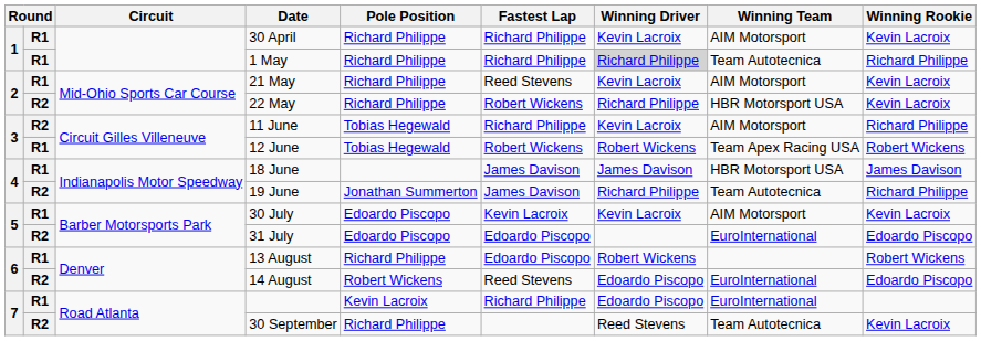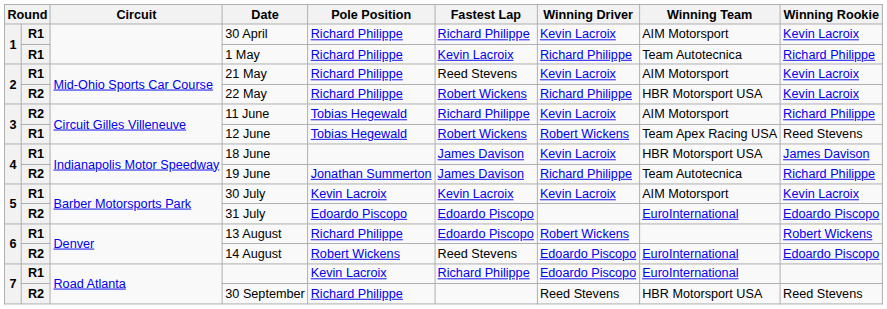 <table class="wikitable" style="font-size: 85%">
 <tr>
 <th colspan=2>Round</th>
 <th>Circuit</th>
 <th>Date</th>
 <th>Pole Position</th>
 <th>Fastest Lap</th>
 <th>Winning Driver</th>
 <th>Winning Team</th>
 <th>Winning Rookie</th>
 </tr>
 <tr>
 <th rowspan=2>1</th>
 <th>R1</th>
 <td rowspan=2></td>
 <td>30 April</td>
 <td> <a href='#'>Richard Philippe</a></td>
 <td> <a href='#'>Richard Philippe</a></td>
 <td> <a href='#'>Kevin Lacroix</a></td>
 <td> AIM Motorsport</td>
 <td> <a href='#'>Kevin Lacroix</a></td>
 </tr>
 <tr>
 <th>R1</th>
 <td>1 May</td>
 <td> <a href='#'>Richard Philippe</a></td>
+<td> <a href='#'>Kevin Lacroix</a></td>
 <td> <a href='#'>Richard Philippe</a></td>
-<td style="background: lightgrey;"> <a href='#'>Richard Philippe</a></td>
 <td> Team Autotecnica</td>
 <td> <a href='#'>Richard Philippe</a></td>
 </tr>
 <tr>
 <th rowspan=2>2</th>
 <th>R1</th>
 <td rowspan=2> <a href='#'>Mid-Ohio Sports Car Course</a></td>
 <td>21 May</td>
 <td> <a href='#'>Richard Philippe</a></td>
 <td> Reed Stevens</td>
 <td> <a href='#'>Kevin Lacroix</a></td>
 <td> AIM Motorsport</td>
 <td> <a href='#'>Kevin Lacroix</a></td>
 </tr>
 <tr>
 <th>R2</th>
 <td>22 May</td>
 <td> <a href='#'>Richard Philippe</a></td>
 <td> <a href='#'>Robert Wickens</a></td>
 <td> <a href='#'>Richard Philippe</a></td>
 <td> HBR Motorsport USA</td>
 <td> <a href='#'>Kevin Lacroix</a></td>
 </tr>
 <tr>
 <th rowspan=2>3</th>
 <th>R2</th>
 <td rowspan=2> <a href='#'>Circuit Gilles Villeneuve</a></td>
 <td>11 June</td>
 <td> <a href='#'>Tobias Hegewald</a></td>
 <td> <a href='#'>Richard Philippe</a></td>
 <td> <a href='#'>Kevin Lacroix</a></td>
 <td> AIM Motorsport</td>
 <td> <a href='#'>Richard Philippe</a></td>
 </tr>
 <tr>
 <th>R1</th>
 <td>12 June</td>
 <td> <a href='#'>Tobias Hegewald</a></td>
 <td> <a href='#'>Robert Wickens</a></td>
 <td> <a href='#'>Robert Wickens</a></td>
 <td> Team Apex Racing USA</td>
-<td> <a href='#'>Robert Wickens</a></td>
+<td> Reed Stevens</td>
 </tr>
 <tr>
 <th rowspan=2>4</th>
 <th>R1</th>
 <td rowspan=2> <a href='#'>Indianapolis Motor Speedway</a></td>
 <td>18 June</td>
 <td></td>
 <td> <a href='#'>James Davison</a></td>
-<td> <a href='#'>James Davison</a></td>
+<td> <a href='#'>Kevin Lacroix</a></td>
 <td> HBR Motorsport USA</td>
 <td> <a href='#'>James Davison</a></td>
 </tr>
 <tr>
 <th>R2</th>
 <td>19 June</td>
 <td> <a href='#'>Jonathan Summerton</a></td>
 <td> <a href='#'>James Davison</a></td>
 <td> <a href='#'>Richard Philippe</a></td>
 <td> Team Autotecnica</td>
 <td> <a href='#'>Richard Philippe</a></td>
 </tr>
 <tr>
 <th rowspan=2>5</th>
 <th>R1</th>
 <td rowspan=2> <a href='#'>Barber Motorsports Park</a></td>
 <td>30 July</td>
-<td> <a href='#'>Edoardo Piscopo</a></td>
+<td> <a href='#'>Kevin Lacroix</a></td>
 <td> <a href='#'>Kevin Lacroix</a></td>
 <td> <a href='#'>Kevin Lacroix</a></td>
 <td> AIM Motorsport</td>
 <td> <a href='#'>Kevin Lacroix</a></td>
 </tr>
 <tr>
 <th>R2</th>
 <td>31 July</td>
 <td> <a href='#'>Edoardo Piscopo</a></td>
 <td> <a href='#'>Edoardo Piscopo</a></td>
 <td></td>
 <td> <a href='#'>EuroInternational</a></td>
 <td> <a href='#'>Edoardo Piscopo</a></td>
 </tr>
 <tr>
 <th rowspan=2>6</th>
 <th>R1</th>
 <td rowspan=2> <a href='#'>Denver</a></td>
 <td>13 August</td>
 <td> <a href='#'>Richard Philippe</a></td>
 <td> <a href='#'>Edoardo Piscopo</a></td>
 <td> <a href='#'>Robert Wickens</a></td>
 <td></td>
 <td> <a href='#'>Robert Wickens</a></td>
 </tr>
 <tr>
 <th>R2</th>
 <td>14 August</td>
 <td> <a href='#'>Robert Wickens</a></td>
 <td> Reed Stevens</td>
 <td> <a href='#'>Edoardo Piscopo</a></td>
 <td> <a href='#'>EuroInternational</a></td>
 <td> <a href='#'>Edoardo Piscopo</a></td>
 </tr>
 <tr>
 <th rowspan=2>7</th>
 <th>R1</th>
 <td rowspan=2> <a href='#'>Road Atlanta</a></td>
 <td></td>
 <td> <a href='#'>Kevin Lacroix</a></td>
 <td> <a href='#'>Richard Philippe</a></td>
 <td> <a href='#'>Edoardo Piscopo</a></td>
 <td> <a href='#'>EuroInternational</a></td>
 <td></td>
 </tr>
 <tr>
 <th>R2</th>
 <td>30 September</td>
 <td> <a href='#'>Richard Philippe</a></td>
 <td></td>
 <td> Reed Stevens</td>
-<td> Team Autotecnica</td>
-<td> <a href='#'>Kevin Lacroix</a></td>
+<td> HBR Motorsport USA</td>
+<td> Reed Stevens</td>
 </tr>
 </table>
